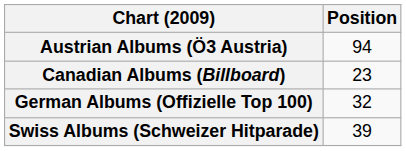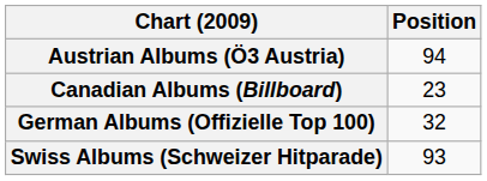 <table class="wikitable sortable plainrowheaders">
 <tr>
 <th>Chart (2009)</th>
 <th>Position</th>
 </tr>
 <tr>
 <th scope="row">Austrian Albums (Ö3 Austria)</th>
 <td style="text-align:center;">94</td>
 </tr>
 <tr>
 <th scope="row">Canadian Albums (<em>Billboard</em>)</th>
 <td style="text-align:center;">23</td>
 </tr>
 <tr>
 <th scope="row">German Albums (Offizielle Top 100)</th>
 <td style="text-align:center;">32</td>
 </tr>
 <tr>
 <th scope="row">Swiss Albums (Schweizer Hitparade)</th>
-<td style="text-align:center;">39</td>
+<td style="text-align:center;">93</td>
 </tr>
 </table>
